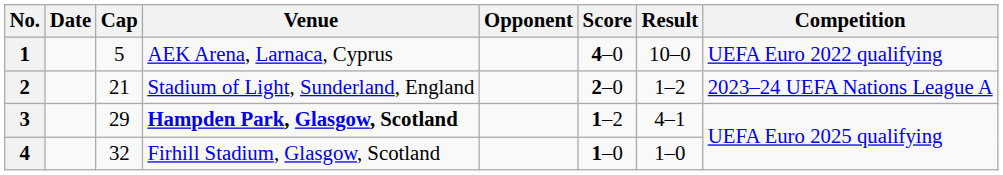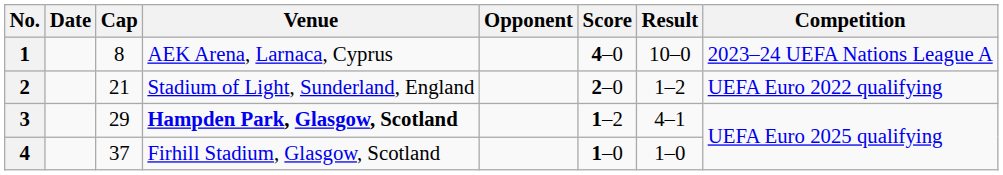 <table class="wikitable sortable plainrowheaders">
 <tr>
 <th scope="col">No.</th>
 <th scope="col" data-sort-type="date">Date</th>
 <th scope="col">Cap</th>
 <th scope="col">Venue</th>
 <th scope="col">Opponent</th>
 <th scope="col" class="unsortable">Score</th>
 <th scope="col" class="unsortable">Result</th>
 <th scope="col">Competition</th>
 </tr>
 <tr>
 <th>1</th>
 <td></td>
-<td align="center">5</td>
+<td align="center">8</td>
 <td><a href='#'>AEK Arena</a>, <a href='#'>Larnaca</a>, Cyprus</td>
 <td></td>
 <td align="center"><strong>4</strong>–0</td>
 <td align="center">10–0</td>
-<td><a href='#'>UEFA Euro 2022 qualifying</a></td>
+<td><a href='#'>2023–24 UEFA Nations League A</a></td>
 </tr>
 <tr>
 <th>2</th>
 <td></td>
 <td align="center">21</td>
 <td><a href='#'>Stadium of Light</a>, <a href='#'>Sunderland</a>, England</td>
 <td></td>
 <td align="center"><strong>2</strong>–0</td>
 <td align="center">1–2</td>
-<td><a href='#'>2023–24 UEFA Nations League A</a></td>
+<td><a href='#'>UEFA Euro 2022 qualifying</a></td>
 </tr>
 <tr>
 <th>3</th>
 <td></td>
 <td align="center">29</td>
 <td><strong><a href='#'>Hampden Park</a>, <a href='#'>Glasgow</a>, Scotland</strong></td>
 <td></td>
 <td align="center"><strong>1</strong>–2</td>
 <td align="center">4–1</td>
 <td rowspan="2"><a href='#'>UEFA Euro 2025 qualifying</a></td>
 </tr>
 <tr>
 <th>4</th>
 <td></td>
-<td align="center">32</td>
+<td align="center">37</td>
 <td><a href='#'>Firhill Stadium</a>, <a href='#'>Glasgow</a>, Scotland</td>
 <td></td>
 <td align="center"><strong>1</strong>–0</td>
 <td align="center">1–0</td>
 </tr>
 </table>
